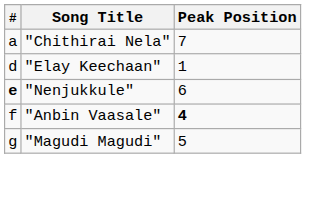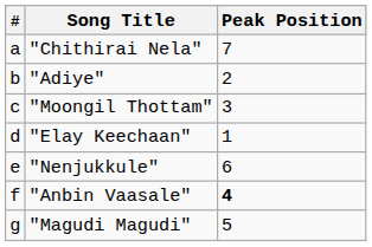 <table class="wikitable sortable plainrowheaders">
 <tr style="background:#ccc; text-align:center;">
 <th><small>#</small></th>
 <th>Song Title</th>
 <th>Peak Position </th>
 </tr>
 <tr>
 <td>a</td>
 <td>"Chithirai Nela"</td>
 <td>7</td>
 </tr>
 <tr>
+<td>b</td>
+<td>"Adiye"</td>
+<td>2</td>
+</tr>
+<tr>
+<td>c</td>
+<td>"Moongil Thottam"</td>
+<td>3</td>
+</tr>
+<tr>
 <td>d</td>
 <td>"Elay Keechaan"</td>
 <td>1</td>
 </tr>
 <tr>
-<td><strong>e</strong></td>
+<td>e</td>
 <td>"Nenjukkule"</td>
 <td>6</td>
 </tr>
 <tr>
 <td>f</td>
 <td>"Anbin Vaasale"</td>
 <td><strong>4</strong></td>
 </tr>
 <tr>
 <td>g</td>
 <td>"Magudi Magudi"</td>
 <td>5</td>
 </tr>
 </table>
